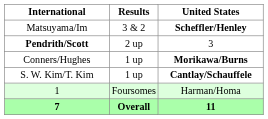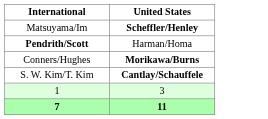 <table border="1" cellpadding="3" style="border-collapse:collapse; text-align:center;">
 <tr>
 <th width="160">International</th>
-<th>Results</th>
 <th width="160">United States</th>
 </tr>
 <tr>
 <td>Matsuyama/Im</td>
-<td>3 & 2</td>
 <td><strong>Scheffler/Henley</strong></td>
 </tr>
 <tr>
 <td><strong>Pendrith/Scott</strong></td>
-<td>2 up</td>
-<td>3</td>
+<td>Harman/Homa</td>
 </tr>
 <tr>
 <td>Conners/Hughes</td>
-<td>1 up</td>
 <td><strong>Morikawa/Burns</strong></td>
 </tr>
 <tr>
 <td>S. W. Kim/T. Kim</td>
-<td>1 up</td>
 <td><strong>Cantlay/Schauffele</strong></td>
 </tr>
 <tr style="background:#ddffdd;">
 <td>1</td>
-<td>Foursomes</td>
-<td>Harman/Homa</td>
+<td>3</td>
 </tr>
 <tr style="background:#aaffaa;">
 <th>7</th>
-<th>Overall</th>
 <th>11</th>
 </tr>
 </table>
